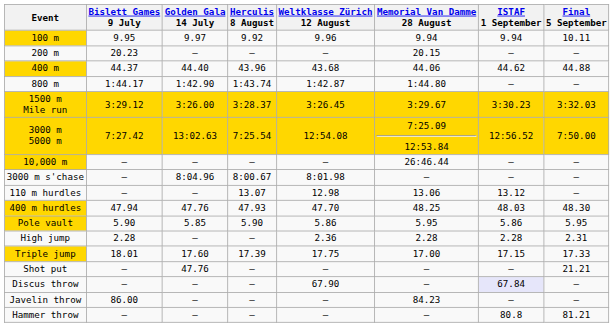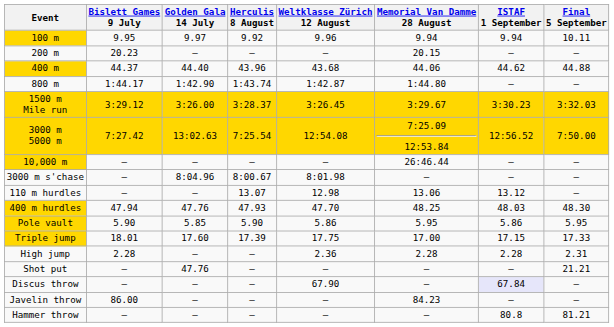 <table class="wikitable" style="text-align: center; font-size: 85%; border">
 <tr>
 <th>Event</th>
 <th><a href='#'>Bislett Games</a> <br>9 July</th>
 <th><a href='#'>Golden Gala</a> <br>14 July</th>
 <th><a href='#'>Herculis</a> <br>8 August</th>
 <th><a href='#'>Weltklasse Zürich</a> <br>12 August</th>
 <th><a href='#'>Memorial Van Damme</a> <br>28 August</th>
 <th><a href='#'>ISTAF</a> <br>1 September</th>
 <th><a href='#'>Final</a><br>5 September</th>
 </tr>
 <tr>
 <td bgcolor=gold>100 m</td>
 <td> 9.95</td>
 <td> 9.97</td>
 <td> 9.92</td>
 <td> 9.96</td>
 <td> 9.94</td>
 <td> 9.94</td>
 <td> 10.11</td>
 </tr>
 <tr>
 <td>200 m</td>
 <td> 20.23</td>
 <td>—</td>
 <td>—</td>
 <td>—</td>
 <td> 20.15</td>
 <td>—</td>
 <td>—</td>
 </tr>
 <tr>
 <td bgcolor=gold>400 m</td>
 <td> 44.37</td>
 <td> 44.40</td>
 <td> 43.96</td>
 <td> 43.68</td>
 <td> 44.06</td>
 <td> 44.62</td>
 <td> 44.88</td>
 </tr>
 <tr>
 <td>800 m</td>
 <td> 1:44.17</td>
 <td> 1:42.90</td>
 <td> 1:43.74</td>
 <td> 1:42.87</td>
 <td> 1:44.80</td>
 <td>—</td>
 <td>—</td>
 </tr>
 <tr bgcolor=gold>
 <td bgcolor=gold>1500 m  <br> Mile run</td>
 <td> 3:29.12</td>
 <td> 3:26.00 </td>
 <td> 3:28.37</td>
 <td> 3:26.45</td>
 <td> 3:29.67</td>
 <td> 3:30.23</td>
 <td> 3:32.03</td>
 </tr>
 <tr bgcolor=gold>
 <td bgcolor=gold>3000 m <br> 5000 m</td>
 <td> 7:27.42</td>
 <td> 13:02.63</td>
 <td> 7:25.54</td>
 <td> 12:54.08</td>
 <td> 7:25.09<hr> 12:53.84</td>
 <td> 12:56.52</td>
 <td> 7:50.00</td>
 </tr>
 <tr>
 <td bgcolor=gold>10,000 m</td>
 <td>—</td>
 <td>—</td>
 <td>—</td>
 <td>—</td>
 <td> 26:46.44</td>
 <td>—</td>
 <td>—</td>
 </tr>
 <tr>
 <td>3000 m s'chase</td>
 <td>—</td>
 <td> 8:04.96</td>
 <td> 8:00.67</td>
 <td> 8:01.98</td>
 <td>—</td>
 <td>—</td>
 <td>—</td>
 </tr>
 <tr>
 <td>110 m hurdles</td>
 <td>—</td>
 <td>—</td>
 <td> 13.07</td>
 <td> 12.98</td>
 <td> 13.06</td>
 <td> 13.12</td>
 <td>—</td>
 </tr>
 <tr>
 <td bgcolor=gold>400 m hurdles</td>
 <td> 47.94</td>
 <td> 47.76</td>
 <td> 47.93</td>
 <td> 47.70</td>
 <td> 48.25</td>
 <td> 48.03</td>
 <td> 48.30</td>
 </tr>
 <tr>
 <td bgcolor=gold>Pole vault</td>
 <td> 5.90</td>
 <td> 5.85</td>
 <td> 5.90</td>
 <td> 5.86</td>
 <td> 5.95</td>
 <td> 5.86</td>
 <td> 5.95</td>
 </tr>
 <tr>
+<td bgcolor=gold>Triple jump</td>
+<td> 18.01</td>
+<td> 17.60</td>
+<td> 17.39</td>
+<td> 17.75</td>
+<td> 17.00</td>
+<td> 17.15</td>
+<td> 17.33</td>
+</tr>
+<tr>
 <td>High jump</td>
 <td> 2.28</td>
 <td>—</td>
 <td>—</td>
 <td> 2.36</td>
 <td> 2.28</td>
 <td> 2.28</td>
 <td> 2.31</td>
-</tr>
-<tr>
-<td bgcolor=gold>Triple jump</td>
-<td> 18.01</td>
-<td> 17.60</td>
-<td> 17.39</td>
-<td> 17.75</td>
-<td> 17.00</td>
-<td> 17.15</td>
-<td> 17.33</td>
 </tr>
 <tr>
 <td>Shot put</td>
 <td>—</td>
 <td> 47.76</td>
 <td>—</td>
 <td>—</td>
 <td>—</td>
 <td>—</td>
 <td> 21.21</td>
 </tr>
 <tr>
 <td>Discus throw</td>
 <td>—</td>
 <td>—</td>
 <td>—</td>
 <td> 67.90</td>
 <td>—</td>
 <td style="background: lavender;"> 67.84</td>
 <td>—</td>
 </tr>
 <tr>
 <td>Javelin throw</td>
 <td> 86.00</td>
 <td>—</td>
 <td>—</td>
 <td>—</td>
 <td> 84.23</td>
 <td>—</td>
 <td>—</td>
 </tr>
 <tr>
 <td>Hammer throw</td>
 <td>—</td>
 <td>—</td>
 <td>—</td>
 <td>—</td>
 <td>—</td>
 <td> 80.8</td>
 <td> 81.21</td>
 </tr>
 </table>
